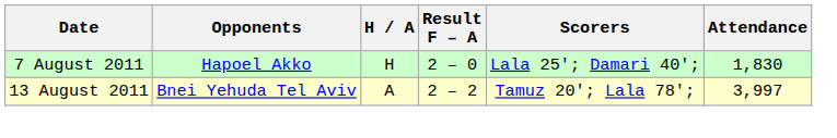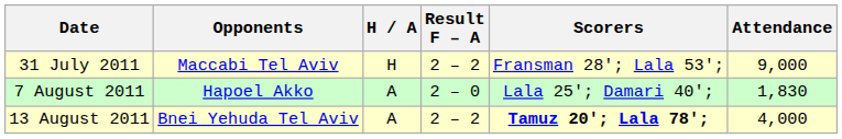 <table class="wikitable" style="text-align:center">
 <tr>
 <th><strong>Date</strong></th>
 <th><strong>Opponents</strong></th>
 <th><strong>H / A</strong></th>
 <th><strong>Result<br>F – A</strong></th>
 <th><strong>Scorers</strong></th>
 <th><strong>Attendance</strong></th>
 </tr>
+<tr bgcolor="#ffffcc">
+<td>31 July 2011</td>
+<td><a href='#'>Maccabi Tel Aviv</a></td>
+<td>H</td>
+<td>2 – 2</td>
+<td><a href='#'>Fransman</a> 28'; <a href='#'>Lala</a> 53';</td>
+<td>9,000</td>
+</tr>
 <tr bgcolor="#ccffcc">
 <td>7 August 2011</td>
 <td><a href='#'>Hapoel Akko</a></td>
-<td>H</td>
+<td>A</td>
 <td>2 – 0</td>
 <td><a href='#'>Lala</a> 25'; <a href='#'>Damari</a> 40';</td>
 <td>1,830</td>
 </tr>
 <tr bgcolor="#ffffcc">
 <td>13 August 2011</td>
 <td><a href='#'>Bnei Yehuda Tel Aviv</a></td>
 <td>A</td>
 <td>2 – 2</td>
-<td><a href='#'>Tamuz</a> 20'; <a href='#'>Lala</a> 78';</td>
-<td>3,997</td>
+<td><strong><a href='#'>Tamuz</a> 20'; <a href='#'>Lala</a> 78';</strong></td>
+<td>4,000</td>
 </tr>
 </table>
